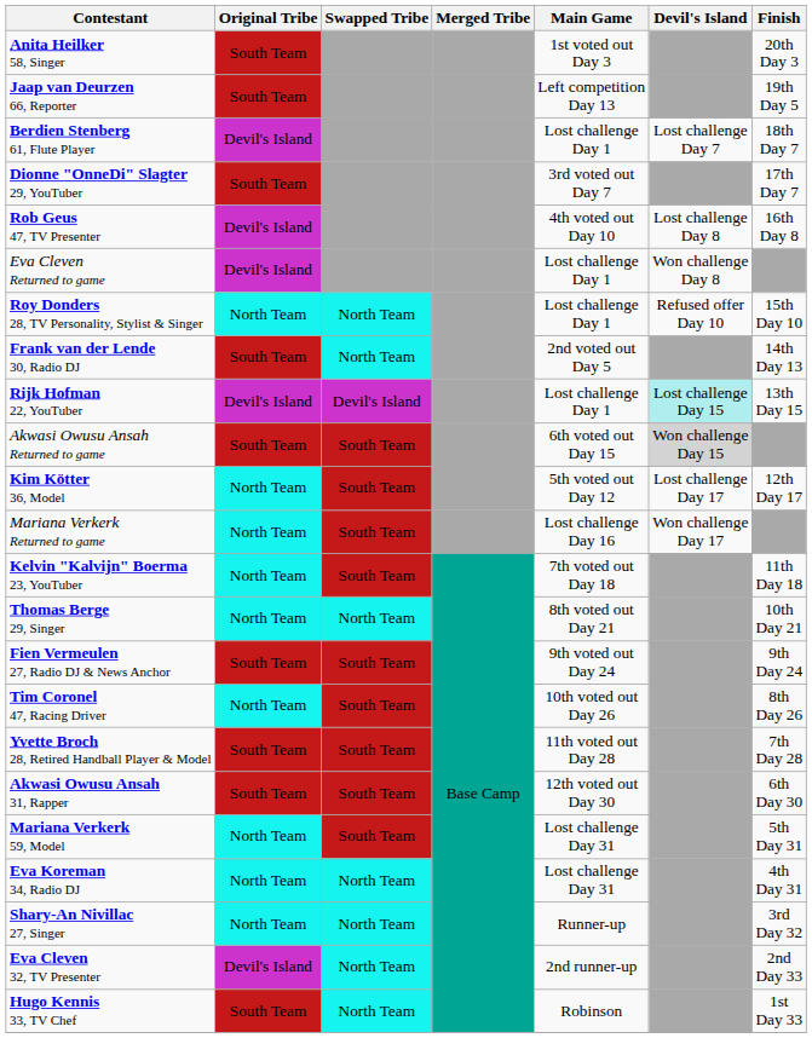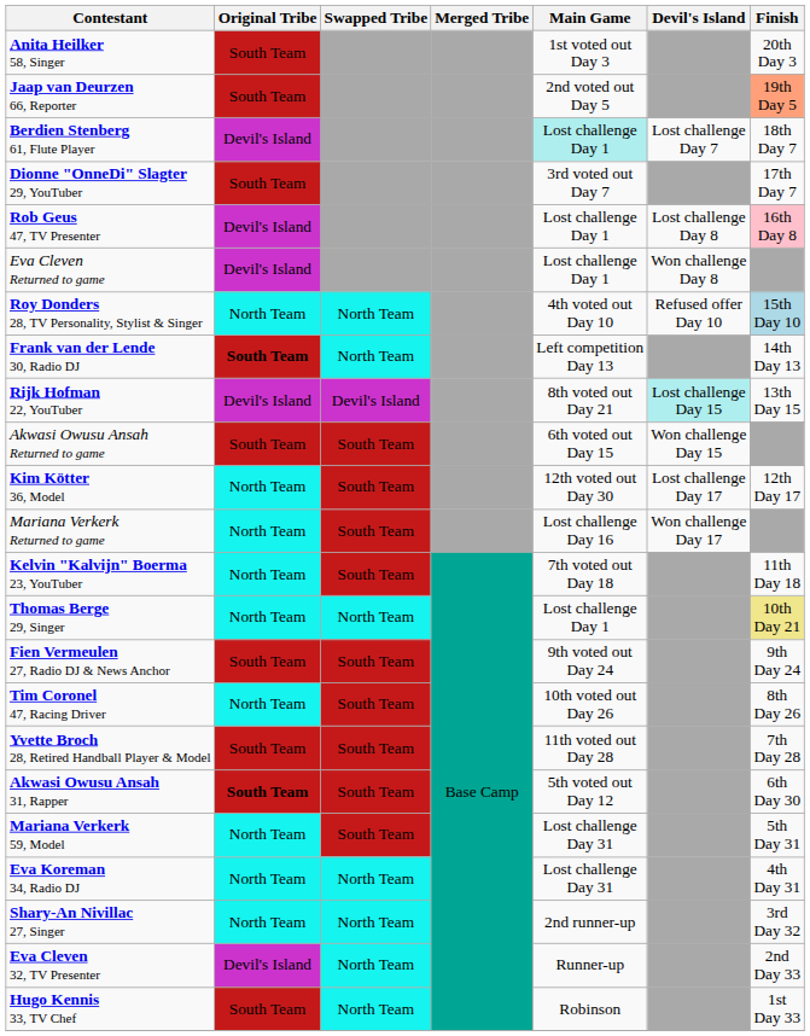 <table class="wikitable" style="margin:auto; text-align:center">
 <tr>
 <th>Contestant</th>
 <th>Original Tribe</th>
 <th>Swapped Tribe</th>
 <th>Merged Tribe</th>
 <th>Main Game</th>
 <th>Devil's Island</th>
 <th>Finish</th>
 </tr>
 <tr>
 <td align="left"><strong><a href='#'>Anita Heilker</a></strong><br><small>58, Singer</small></td>
 <td bgcolor="#C51919">South Team</td>
 <td bgcolor="darkgray"></td>
 <td bgcolor="darkgray"></td>
 <td>1st voted out<br>Day 3</td>
 <td bgcolor="darkgray"></td>
 <td>20th<br>Day 3</td>
 </tr>
 <tr>
 <td align="left"><strong><a href='#'>Jaap van Deurzen</a></strong><br><small>66, Reporter</small></td>
 <td bgcolor="#C51919">South Team</td>
 <td bgcolor="darkgray"></td>
 <td bgcolor="darkgray"></td>
-<td>Left competition<br>Day 13</td>
+<td>2nd voted out<br>Day 5</td>
 <td bgcolor="darkgray"></td>
-<td>19th<br>Day 5</td>
+<td style="background: lightsalmon;">19th<br>Day 5</td>
 </tr>
 <tr>
 <td align="left"><strong><a href='#'>Berdien Stenberg</a></strong><br><small>61, Flute Player</small></td>
 <td bgcolor="#CC33CC">Devil's Island</td>
 <td bgcolor="darkgray"></td>
 <td bgcolor="darkgray"></td>
-<td>Lost challenge<br>Day 1</td>
+<td style="background: paleturquoise;">Lost challenge<br>Day 1</td>
 <td>Lost challenge<br>Day 7</td>
 <td>18th<br>Day 7</td>
 </tr>
 <tr>
 <td align="left"><strong><a href='#'>Dionne "OnneDi" Slagter</a></strong><br><small>29, YouTuber</small></td>
 <td bgcolor="#C51919">South Team</td>
 <td bgcolor="darkgray"></td>
 <td bgcolor="darkgray"></td>
 <td>3rd voted out<br>Day 7</td>
 <td bgcolor="darkgray"></td>
 <td>17th<br>Day 7</td>
 </tr>
 <tr>
 <td align="left"><strong><a href='#'>Rob Geus</a></strong><br><small>47, TV Presenter</small></td>
 <td bgcolor="#CC33CC">Devil's Island</td>
 <td bgcolor="darkgray"></td>
 <td bgcolor="darkgray"></td>
-<td>4th voted out<br>Day 10</td>
+<td>Lost challenge<br>Day 1</td>
 <td>Lost challenge<br>Day 8</td>
-<td>16th<br>Day 8</td>
+<td style="background: pink;">16th<br>Day 8</td>
 </tr>
 <tr>
 <td align="left"><em>Eva Cleven<br><small>Returned to game</small></em></td>
 <td bgcolor="#CC33CC">Devil's Island</td>
 <td bgcolor="darkgray"></td>
 <td bgcolor="darkgray"></td>
 <td>Lost challenge<br>Day 1</td>
 <td>Won challenge<br>Day 8</td>
 <td bgcolor="darkgray"></td>
 </tr>
 <tr>
 <td align="left"><strong><a href='#'>Roy Donders</a></strong><br><small>28, TV Personality, Stylist & Singer</small></td>
 <td bgcolor="#15F4EE">North Team</td>
 <td bgcolor="#15F4EE">North Team</td>
 <td bgcolor="darkgray"></td>
-<td>Lost challenge<br>Day 1</td>
+<td>4th voted out<br>Day 10</td>
 <td>Refused offer<br>Day 10</td>
-<td>15th<br>Day 10</td>
+<td style="background: lightblue;">15th<br>Day 10</td>
 </tr>
 <tr>
 <td align="left"><strong><a href='#'>Frank van der Lende</a></strong><br><small>30, Radio DJ</small></td>
-<td bgcolor="#C51919">South Team</td>
+<td bgcolor="#C51919"><strong>South Team</strong></td>
 <td bgcolor="#15F4EE">North Team</td>
 <td bgcolor="darkgray"></td>
-<td>2nd voted out<br>Day 5</td>
+<td>Left competition<br>Day 13</td>
 <td bgcolor="darkgray"></td>
 <td>14th<br>Day 13</td>
 </tr>
 <tr>
 <td align="left"><strong><a href='#'>Rijk Hofman</a></strong><br><small>22, YouTuber</small></td>
 <td bgcolor="#CC33CC">Devil's Island</td>
 <td bgcolor="#CC33CC">Devil's Island</td>
 <td bgcolor="darkgray"></td>
-<td>Lost challenge<br>Day 1</td>
+<td>8th voted out<br>Day 21</td>
 <td style="background: paleturquoise;">Lost challenge<br>Day 15</td>
 <td>13th<br>Day 15</td>
 </tr>
 <tr>
 <td align="left"><em>Akwasi Owusu Ansah<br><small>Returned to game</small></em></td>
 <td bgcolor="#C51919">South Team</td>
 <td bgcolor="#C51919">South Team</td>
 <td bgcolor="darkgray"></td>
 <td>6th voted out<br>Day 15</td>
-<td style="background: lightgrey;">Won challenge<br>Day 15</td>
+<td>Won challenge<br>Day 15</td>
 <td bgcolor="darkgray"></td>
 </tr>
 <tr>
 <td align="left"><strong><a href='#'>Kim Kötter</a></strong><br><small>36, Model</small></td>
 <td bgcolor="#15F4EE">North Team</td>
 <td bgcolor="#C51919">South Team</td>
 <td bgcolor="darkgray"></td>
-<td>5th voted out<br>Day 12</td>
+<td>12th voted out<br>Day 30</td>
 <td>Lost challenge<br>Day 17</td>
 <td>12th<br>Day 17</td>
 </tr>
 <tr>
 <td align="left"><em>Mariana Verkerk<br><small>Returned to game</small></em></td>
 <td bgcolor="#15F4EE">North Team</td>
 <td bgcolor="#C51919">South Team</td>
 <td bgcolor="darkgray"></td>
 <td>Lost challenge<br>Day 16</td>
 <td>Won challenge<br>Day 17</td>
 <td bgcolor="darkgray"></td>
 </tr>
 <tr>
 <td align="left"><strong><a href='#'>Kelvin "Kalvijn" Boerma</a></strong><br><small>23, YouTuber</small></td>
 <td bgcolor="#15F4EE">North Team</td>
 <td bgcolor="#C51919">South Team</td>
 <td rowspan="11" bgcolor="#00A693">Base Camp</td>
 <td>7th voted out<br>Day 18</td>
 <td bgcolor="darkgray"></td>
 <td>11th<br>Day 18</td>
 </tr>
 <tr>
 <td align="left"><strong><a href='#'>Thomas Berge</a></strong><br><small>29, Singer</small></td>
 <td bgcolor="#15F4EE">North Team</td>
 <td bgcolor="#15F4EE">North Team</td>
-<td>8th voted out<br>Day 21</td>
+<td>Lost challenge<br>Day 1</td>
 <td bgcolor="darkgray"></td>
-<td>10th<br>Day 21</td>
+<td style="background: khaki;">10th<br>Day 21</td>
 </tr>
 <tr>
 <td align="left"><strong><a href='#'>Fien Vermeulen</a></strong><br><small>27, Radio DJ & News Anchor</small></td>
 <td bgcolor="#C51919">South Team</td>
 <td bgcolor="#C51919">South Team</td>
 <td>9th voted out<br>Day 24</td>
 <td bgcolor="darkgray"></td>
 <td>9th<br>Day 24</td>
 </tr>
 <tr>
 <td align="left"><strong><a href='#'>Tim Coronel</a></strong><br><small>47, Racing Driver</small></td>
 <td bgcolor="#15F4EE">North Team</td>
 <td bgcolor="#C51919">South Team</td>
 <td>10th voted out<br>Day 26</td>
 <td bgcolor="darkgray"></td>
 <td>8th<br>Day 26</td>
 </tr>
 <tr>
 <td align="left"><strong><a href='#'>Yvette Broch</a></strong><br><small>28, Retired Handball Player & Model</small></td>
 <td bgcolor="#C51919">South Team</td>
 <td bgcolor="#C51919">South Team</td>
 <td>11th voted out<br>Day 28</td>
 <td bgcolor="darkgray"></td>
 <td>7th<br>Day 28</td>
 </tr>
 <tr>
 <td align="left"><strong><a href='#'>Akwasi Owusu Ansah</a></strong><br><small>31, Rapper</small></td>
+<td bgcolor="#C51919"><strong>South Team</strong></td>
 <td bgcolor="#C51919">South Team</td>
-<td bgcolor="#C51919">South Team</td>
-<td>12th voted out<br>Day 30</td>
+<td>5th voted out<br>Day 12</td>
 <td bgcolor="darkgray"></td>
 <td>6th<br>Day 30</td>
 </tr>
 <tr>
 <td align="left"><strong><a href='#'>Mariana Verkerk</a></strong><br><small>59, Model</small></td>
 <td bgcolor="#15F4EE">North Team</td>
 <td bgcolor="#C51919">South Team</td>
 <td>Lost challenge<br>Day 31</td>
 <td bgcolor="darkgray"></td>
 <td>5th<br>Day 31</td>
 </tr>
 <tr>
 <td align="left"><strong><a href='#'>Eva Koreman</a></strong><br><small>34, Radio DJ</small></td>
 <td bgcolor="#15F4EE">North Team</td>
 <td bgcolor="#15F4EE">North Team</td>
 <td>Lost challenge<br>Day 31</td>
 <td bgcolor="darkgray"></td>
 <td>4th<br>Day 31</td>
 </tr>
 <tr>
 <td align="left"><strong><a href='#'>Shary-An Nivillac</a></strong><br><small>27, Singer</small></td>
 <td bgcolor="#15F4EE">North Team</td>
 <td bgcolor="#15F4EE">North Team</td>
-<td>Runner-up</td>
+<td>2nd runner-up</td>
 <td bgcolor="darkgray"></td>
 <td>3rd<br>Day 32</td>
 </tr>
 <tr>
 <td align="left"><strong><a href='#'>Eva Cleven</a></strong><br><small>32, TV Presenter</small></td>
 <td bgcolor="#CC33CC">Devil's Island</td>
 <td bgcolor="#15F4EE">North Team</td>
-<td>2nd runner-up</td>
+<td>Runner-up</td>
 <td bgcolor="darkgray"></td>
 <td>2nd<br>Day 33</td>
 </tr>
 <tr>
 <td align="left"><strong><a href='#'>Hugo Kennis</a></strong><br><small>33, TV Chef</small></td>
 <td bgcolor="#C51919">South Team</td>
 <td bgcolor="#15F4EE">North Team</td>
 <td>Robinson</td>
 <td bgcolor="darkgray"></td>
 <td>1st<br>Day 33</td>
 </tr>
 <tr>
 </tr>
 </table>
